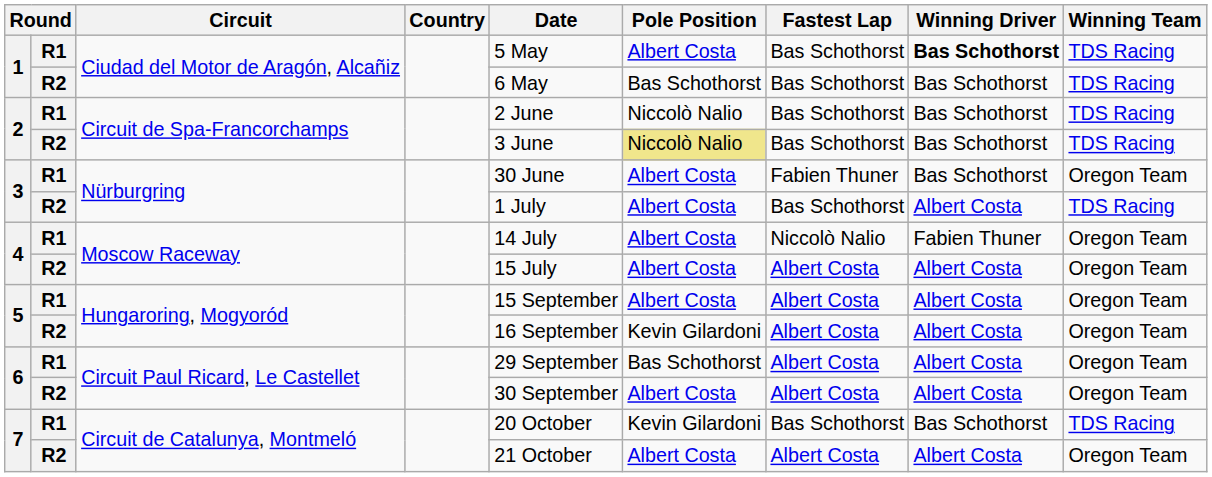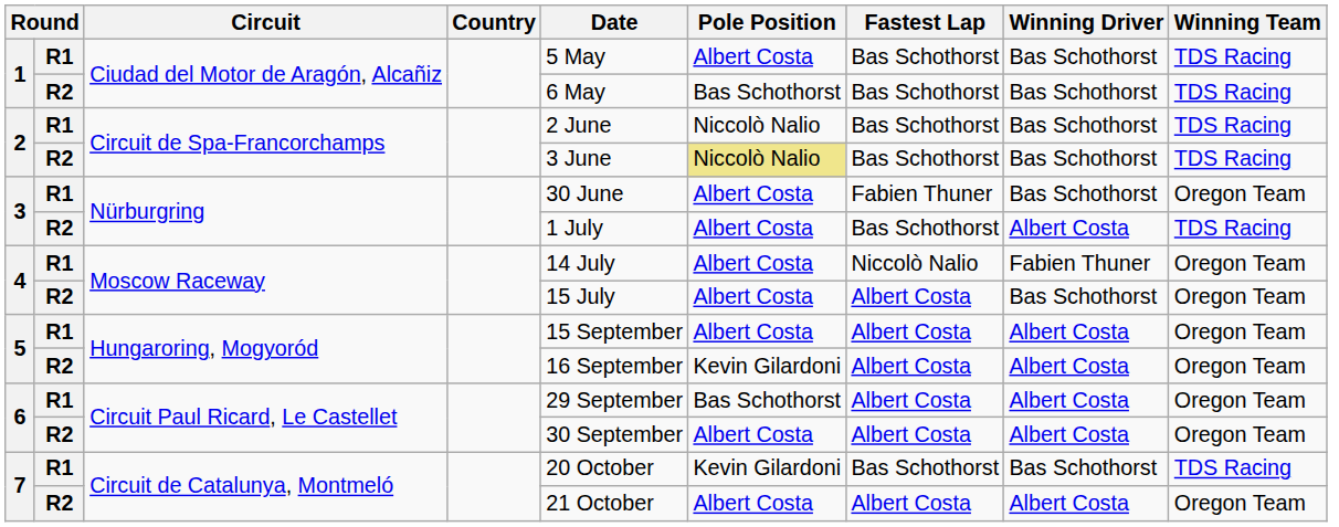 <table class="wikitable" style="font-size: 85%">
 <tr>
 <th colspan=2>Round</th>
 <th>Circuit</th>
 <th>Country</th>
 <th>Date</th>
 <th>Pole Position</th>
 <th>Fastest Lap</th>
 <th>Winning Driver</th>
 <th>Winning Team</th>
 </tr>
 <tr>
 <th rowspan=2>1</th>
 <th>R1</th>
 <td rowspan=2><a href='#'>Ciudad del Motor de Aragón</a>, <a href='#'>Alcañiz</a></td>
 <td rowspan=2></td>
 <td>5 May</td>
 <td> <a href='#'>Albert Costa</a></td>
 <td> Bas Schothorst</td>
-<td><strong> Bas Schothorst</strong></td>
+<td> Bas Schothorst</td>
 <td> <a href='#'>TDS Racing</a></td>
 </tr>
 <tr>
 <th>R2</th>
 <td>6 May</td>
 <td> Bas Schothorst</td>
 <td> Bas Schothorst</td>
 <td> Bas Schothorst</td>
 <td> <a href='#'>TDS Racing</a></td>
 </tr>
 <tr>
 <th rowspan=2>2</th>
 <th>R1</th>
 <td rowspan=2><a href='#'>Circuit de Spa-Francorchamps</a></td>
 <td rowspan=2></td>
 <td>2 June</td>
 <td> Niccolò Nalio</td>
 <td> Bas Schothorst</td>
 <td> Bas Schothorst</td>
 <td> <a href='#'>TDS Racing</a></td>
 </tr>
 <tr>
 <th>R2</th>
 <td>3 June</td>
 <td style="background: khaki;"> Niccolò Nalio</td>
 <td> Bas Schothorst</td>
 <td> Bas Schothorst</td>
 <td> <a href='#'>TDS Racing</a></td>
 </tr>
 <tr>
 <th rowspan=2>3</th>
 <th>R1</th>
 <td rowspan=2><a href='#'>Nürburgring</a></td>
 <td rowspan=2></td>
 <td>30 June</td>
 <td> <a href='#'>Albert Costa</a></td>
 <td> Fabien Thuner</td>
 <td> Bas Schothorst</td>
 <td> Oregon Team</td>
 </tr>
 <tr>
 <th>R2</th>
 <td>1 July</td>
 <td> <a href='#'>Albert Costa</a></td>
 <td> Bas Schothorst</td>
 <td> <a href='#'>Albert Costa</a></td>
 <td> <a href='#'>TDS Racing</a></td>
 </tr>
 <tr>
 <th rowspan=2>4</th>
 <th>R1</th>
 <td rowspan=2><a href='#'>Moscow Raceway</a></td>
 <td rowspan=2></td>
 <td>14 July</td>
 <td> <a href='#'>Albert Costa</a></td>
 <td> Niccolò Nalio</td>
 <td> Fabien Thuner</td>
 <td> Oregon Team</td>
 </tr>
 <tr>
 <th>R2</th>
 <td>15 July</td>
 <td> <a href='#'>Albert Costa</a></td>
 <td> <a href='#'>Albert Costa</a></td>
-<td> <a href='#'>Albert Costa</a></td>
+<td> Bas Schothorst</td>
 <td> Oregon Team</td>
 </tr>
 <tr>
 <th rowspan=2>5</th>
 <th>R1</th>
 <td rowspan=2><a href='#'>Hungaroring</a>, <a href='#'>Mogyoród</a></td>
 <td rowspan=2></td>
 <td>15 September</td>
 <td> <a href='#'>Albert Costa</a></td>
 <td> <a href='#'>Albert Costa</a></td>
 <td> <a href='#'>Albert Costa</a></td>
 <td> Oregon Team</td>
 </tr>
 <tr>
 <th>R2</th>
 <td>16 September</td>
 <td> Kevin Gilardoni</td>
 <td> <a href='#'>Albert Costa</a></td>
 <td> <a href='#'>Albert Costa</a></td>
 <td> Oregon Team</td>
 </tr>
 <tr>
 <th rowspan=2>6</th>
 <th>R1</th>
 <td rowspan=2><a href='#'>Circuit Paul Ricard</a>, <a href='#'>Le Castellet</a></td>
 <td rowspan=2></td>
 <td>29 September</td>
 <td> Bas Schothorst</td>
 <td> <a href='#'>Albert Costa</a></td>
 <td> <a href='#'>Albert Costa</a></td>
 <td> Oregon Team</td>
 </tr>
 <tr>
 <th>R2</th>
 <td>30 September</td>
 <td> <a href='#'>Albert Costa</a></td>
 <td> <a href='#'>Albert Costa</a></td>
 <td> <a href='#'>Albert Costa</a></td>
 <td> Oregon Team</td>
 </tr>
 <tr>
 <th rowspan=2>7</th>
 <th>R1</th>
 <td rowspan=2><a href='#'>Circuit de Catalunya</a>, <a href='#'>Montmeló</a></td>
 <td rowspan=2></td>
 <td>20 October</td>
 <td> Kevin Gilardoni</td>
 <td> Bas Schothorst</td>
 <td> Bas Schothorst</td>
 <td> <a href='#'>TDS Racing</a></td>
 </tr>
 <tr>
 <th>R2</th>
 <td>21 October</td>
 <td> <a href='#'>Albert Costa</a></td>
 <td> <a href='#'>Albert Costa</a></td>
 <td> <a href='#'>Albert Costa</a></td>
 <td> Oregon Team</td>
 </tr>
 </table>
